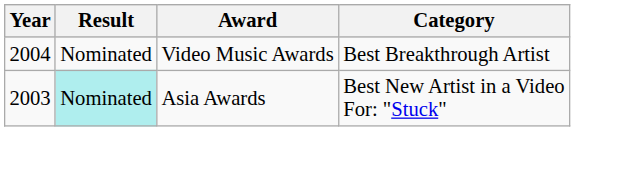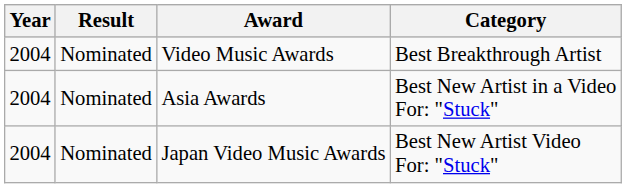 <table class="wikitable"|width=100%>
 <tr bgcolor="#CCCCCC">
 <th align="left">Year</th>
 <th align="left">Result</th>
 <th align="center">Award</th>
 <th align="center">Category</th>
 </tr>
 <tr>
 <td align="left">2004</td>
 <td align="center">Nominated</td>
 <td align="left">Video Music Awards</td>
 <td align="left">Best Breakthrough Artist</td>
 </tr>
 <tr>
-<td align="left">2003</td>
-<td align="center" style="background: paleturquoise;">Nominated</td>
+<td align="left">2004</td>
+<td align="center">Nominated</td>
 <td align="left">Asia Awards</td>
 <td align="left">Best New Artist in a Video <br> For: "<a href='#'>Stuck</a>"</td>
 </tr>
+<tr>
+<td align="left">2004</td>
+<td align="center">Nominated</td>
+<td align="left">Japan Video Music Awards</td>
+<td align="left">Best New Artist Video <br> For: "<a href='#'>Stuck</a>"</td>
+</tr>
 </table>
